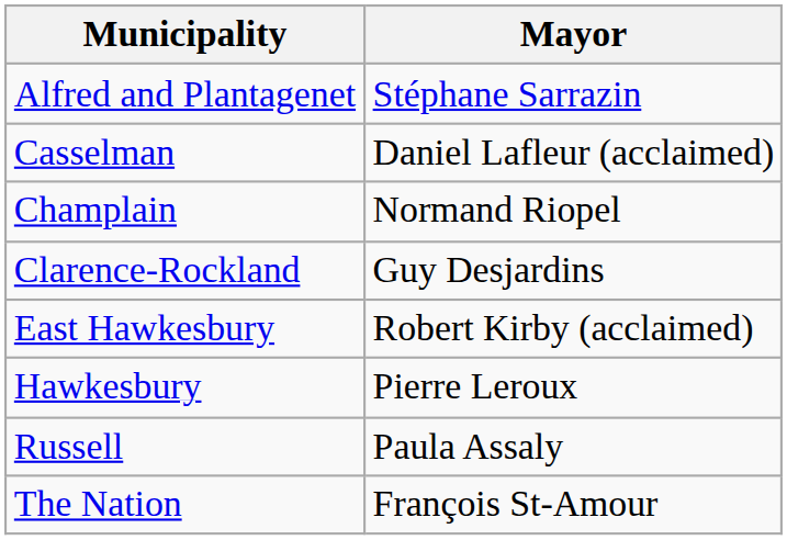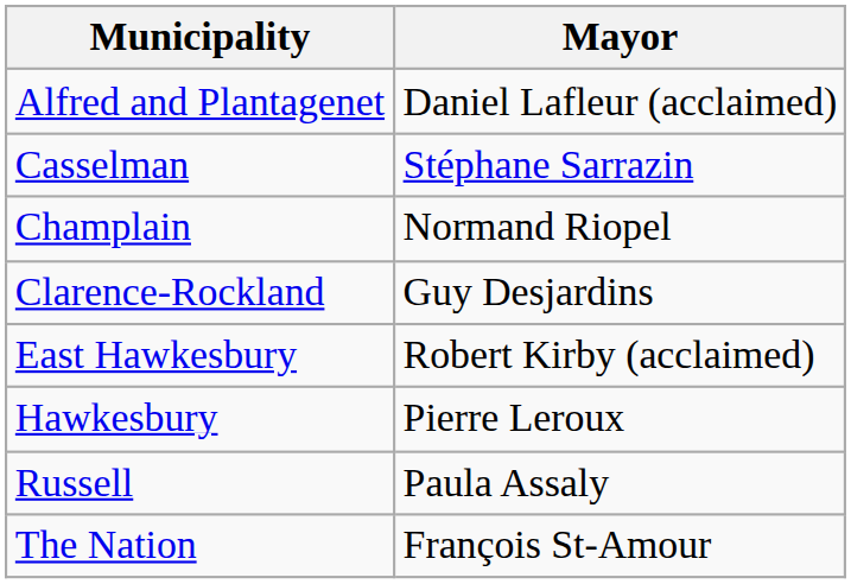 <table class="wikitable">
 <tr>
 <th>Municipality</th>
 <th>Mayor</th>
 </tr>
 <tr>
 <td><a href='#'>Alfred and Plantagenet</a></td>
-<td><a href='#'>Stéphane Sarrazin</a></td>
+<td>Daniel Lafleur (acclaimed)</td>
 </tr>
 <tr>
 <td><a href='#'>Casselman</a></td>
-<td>Daniel Lafleur (acclaimed)</td>
+<td><a href='#'>Stéphane Sarrazin</a></td>
 </tr>
 <tr>
 <td><a href='#'>Champlain</a></td>
 <td>Normand Riopel</td>
 </tr>
 <tr>
 <td><a href='#'>Clarence-Rockland</a></td>
 <td>Guy Desjardins</td>
 </tr>
 <tr>
 <td><a href='#'>East Hawkesbury</a></td>
 <td>Robert Kirby (acclaimed)</td>
 </tr>
 <tr>
 <td><a href='#'>Hawkesbury</a></td>
 <td>Pierre Leroux</td>
 </tr>
 <tr>
 <td><a href='#'>Russell</a></td>
 <td>Paula Assaly</td>
 </tr>
 <tr>
 <td><a href='#'>The Nation</a></td>
 <td>François St-Amour</td>
 </tr>
 </table>
